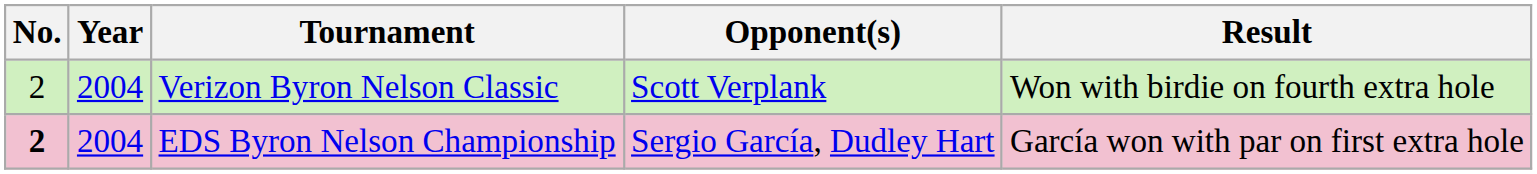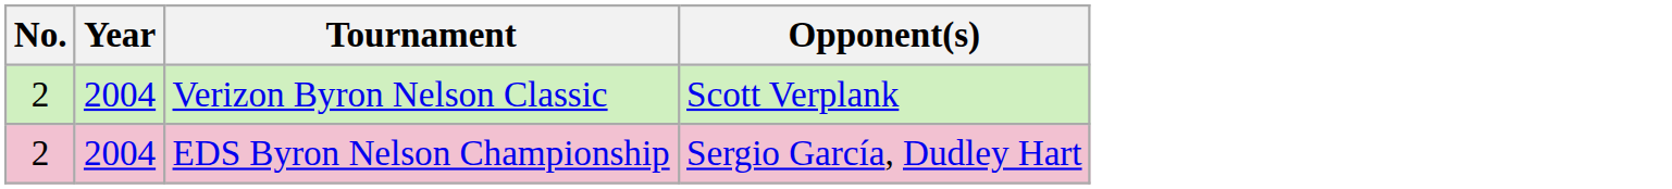 <table class="wikitable" style="font-size:95%;">
 <tr>
 <th>No.</th>
 <th>Year</th>
 <th>Tournament</th>
 <th>Opponent(s)</th>
-<th>Result</th>
 </tr>
 <tr style="background:#D0F0C0;">
 <td align=center>2</td>
 <td><a href='#'>2004</a></td>
 <td><a href='#'>Verizon Byron Nelson Classic</a></td>
 <td> <a href='#'>Scott Verplank</a></td>
-<td>Won with birdie on fourth extra hole</td>
 </tr>
 <tr style="background:#F2C1D1;">
-<td align=center><strong>2</strong></td>
+<td align=center>2</td>
 <td><a href='#'>2004</a></td>
 <td><a href='#'>EDS Byron Nelson Championship</a></td>
 <td> <a href='#'>Sergio García</a>,  <a href='#'>Dudley Hart</a></td>
-<td>García won with par on first extra hole</td>
 </tr>
 </table>
